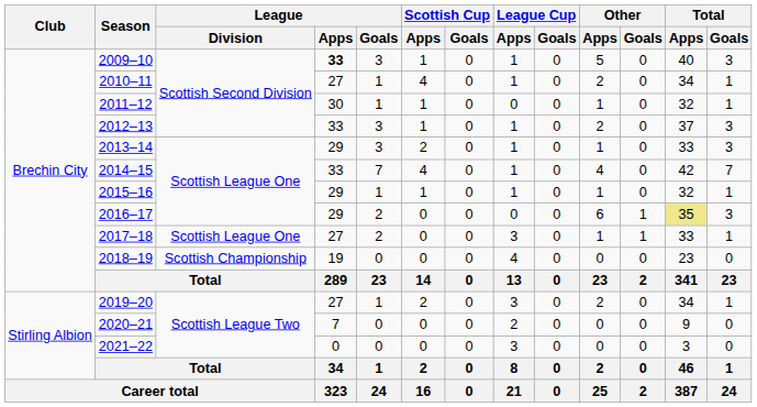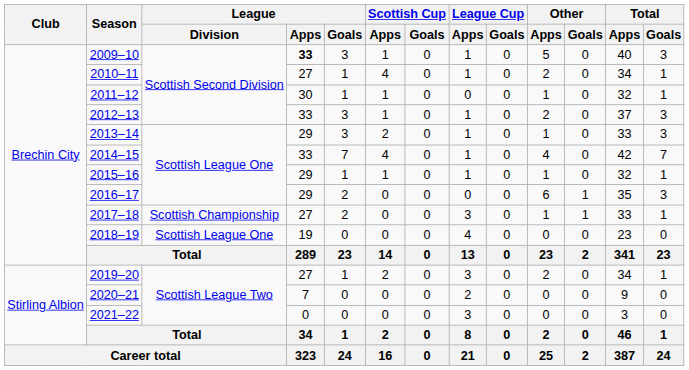 <table class="wikitable" style="text-align:center">
 <tr>
 <th rowspan="2">Club</th>
 <th rowspan="2">Season</th>
 <th colspan="3">League</th>
 <th colspan="2"><a href='#'>Scottish Cup</a></th>
 <th colspan="2"><a href='#'>League Cup</a></th>
 <th colspan="2">Other</th>
 <th colspan="2">Total</th>
 </tr>
 <tr>
 <th>Division</th>
 <th>Apps</th>
 <th>Goals</th>
 <th>Apps</th>
 <th>Goals</th>
 <th>Apps</th>
 <th>Goals</th>
 <th>Apps</th>
 <th>Goals</th>
 <th>Apps</th>
 <th>Goals</th>
 </tr>
 <tr>
 <td rowspan="11"><a href='#'>Brechin City</a></td>
 <td><a href='#'>2009–10</a></td>
 <td rowspan="4"><a href='#'>Scottish Second Division</a></td>
 <td><strong>33</strong></td>
 <td>3</td>
 <td>1</td>
 <td>0</td>
 <td>1</td>
 <td>0</td>
 <td>5</td>
 <td>0</td>
 <td>40</td>
 <td>3</td>
 </tr>
 <tr>
 <td><a href='#'>2010–11</a></td>
 <td>27</td>
 <td>1</td>
 <td>4</td>
 <td>0</td>
 <td>1</td>
 <td>0</td>
 <td>2</td>
 <td>0</td>
 <td>34</td>
 <td>1</td>
 </tr>
 <tr>
 <td><a href='#'>2011–12</a></td>
 <td>30</td>
 <td>1</td>
 <td>1</td>
 <td>0</td>
 <td>0</td>
 <td>0</td>
 <td>1</td>
 <td>0</td>
 <td>32</td>
 <td>1</td>
 </tr>
 <tr>
 <td><a href='#'>2012–13</a></td>
 <td>33</td>
 <td>3</td>
 <td>1</td>
 <td>0</td>
 <td>1</td>
 <td>0</td>
 <td>2</td>
 <td>0</td>
 <td>37</td>
 <td>3</td>
 </tr>
 <tr>
 <td><a href='#'>2013–14</a></td>
 <td rowspan="4"><a href='#'>Scottish League One</a></td>
 <td>29</td>
 <td>3</td>
 <td>2</td>
 <td>0</td>
 <td>1</td>
 <td>0</td>
 <td>1</td>
 <td>0</td>
 <td>33</td>
 <td>3</td>
 </tr>
 <tr>
 <td><a href='#'>2014–15</a></td>
 <td>33</td>
 <td>7</td>
 <td>4</td>
 <td>0</td>
 <td>1</td>
 <td>0</td>
 <td>4</td>
 <td>0</td>
 <td>42</td>
 <td>7</td>
 </tr>
 <tr>
 <td><a href='#'>2015–16</a></td>
 <td>29</td>
 <td>1</td>
 <td>1</td>
 <td>0</td>
 <td>1</td>
 <td>0</td>
 <td>1</td>
 <td>0</td>
 <td>32</td>
 <td>1</td>
 </tr>
 <tr>
 <td><a href='#'>2016–17</a></td>
 <td>29</td>
 <td>2</td>
 <td>0</td>
 <td>0</td>
 <td>0</td>
 <td>0</td>
 <td>6</td>
 <td>1</td>
-<td style="background: khaki;">35</td>
+<td>35</td>
 <td>3</td>
 </tr>
 <tr>
 <td><a href='#'>2017–18</a></td>
-<td><a href='#'>Scottish League One</a></td>
+<td><a href='#'>Scottish Championship</a></td>
 <td>27</td>
 <td>2</td>
 <td>0</td>
 <td>0</td>
 <td>3</td>
 <td>0</td>
 <td>1</td>
 <td>1</td>
 <td>33</td>
 <td>1</td>
 </tr>
 <tr>
 <td><a href='#'>2018–19</a></td>
-<td><a href='#'>Scottish Championship</a></td>
+<td><a href='#'>Scottish League One</a></td>
 <td>19</td>
 <td>0</td>
 <td>0</td>
 <td>0</td>
 <td>4</td>
 <td>0</td>
 <td>0</td>
 <td>0</td>
 <td>23</td>
 <td>0</td>
 </tr>
 <tr>
 <th colspan="2">Total</th>
 <th>289</th>
 <th>23</th>
 <th>14</th>
 <th>0</th>
 <th>13</th>
 <th>0</th>
 <th>23</th>
 <th>2</th>
 <th>341</th>
 <th>23</th>
 </tr>
 <tr>
 <td rowspan="4"><a href='#'>Stirling Albion</a></td>
 <td><a href='#'>2019–20</a></td>
 <td rowspan="3"><a href='#'>Scottish League Two</a></td>
 <td>27</td>
 <td>1</td>
 <td>2</td>
 <td>0</td>
 <td>3</td>
 <td>0</td>
 <td>2</td>
 <td>0</td>
 <td>34</td>
 <td>1</td>
 </tr>
 <tr>
 <td><a href='#'>2020–21</a></td>
 <td>7</td>
 <td>0</td>
 <td>0</td>
 <td>0</td>
 <td>2</td>
 <td>0</td>
 <td>0</td>
 <td>0</td>
 <td>9</td>
 <td>0</td>
 </tr>
 <tr>
 <td><a href='#'>2021–22</a></td>
 <td>0</td>
 <td>0</td>
 <td>0</td>
 <td>0</td>
 <td>3</td>
 <td>0</td>
 <td>0</td>
 <td>0</td>
 <td>3</td>
 <td>0</td>
 </tr>
 <tr>
 <th colspan="2">Total</th>
 <th>34</th>
 <th>1</th>
 <th>2</th>
 <th>0</th>
 <th>8</th>
 <th>0</th>
 <th>2</th>
 <th>0</th>
 <th>46</th>
 <th>1</th>
 </tr>
 <tr>
 <th colspan="3">Career total</th>
 <th>323</th>
 <th>24</th>
 <th>16</th>
 <th>0</th>
 <th>21</th>
 <th>0</th>
 <th>25</th>
 <th>2</th>
 <th>387</th>
 <th>24</th>
 </tr>
 </table>
